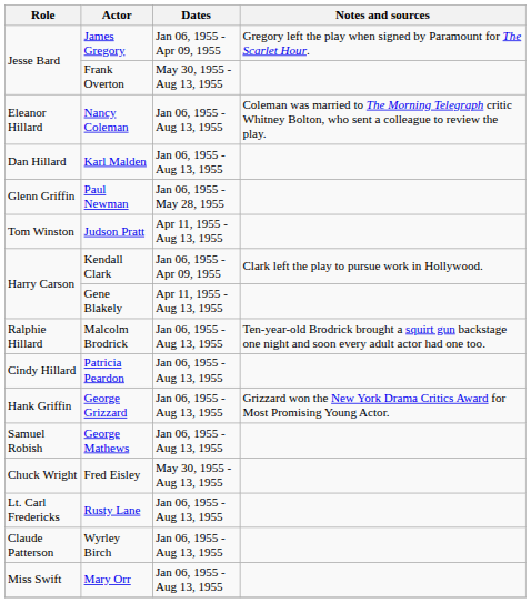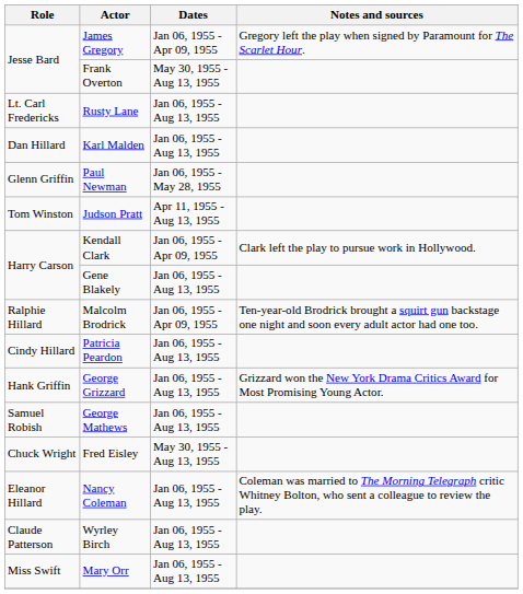 <table class="wikitable sortable plainrowheaders" style="font-size: 90%">
 <tr>
 <th scope="col">Role</th>
 <th scope="col">Actor</th>
 <th scope="col">Dates</th>
 <th scope="col">Notes and sources</th>
 </tr>
 <tr>
 <td rowspan=2>Jesse Bard</td>
 <td><a href='#'>James Gregory</a></td>
 <td>Jan 06, 1955 - Apr 09, 1955</td>
 <td>Gregory left the play when signed by Paramount for <em><a href='#'>The Scarlet Hour</a></em>.</td>
 </tr>
 <tr>
 <td>Frank Overton</td>
 <td>May 30, 1955 - Aug 13, 1955</td>
 <td></td>
 </tr>
 <tr>
-<td>Eleanor Hillard</td>
-<td><a href='#'>Nancy Coleman</a></td>
+<td>Lt. Carl Fredericks</td>
+<td><a href='#'>Rusty Lane</a></td>
 <td>Jan 06, 1955 - Aug 13, 1955</td>
-<td>Coleman was married to <em><a href='#'>The Morning Telegraph</a></em> critic Whitney Bolton, who sent a colleague to review the play.</td>
+<td></td>
 </tr>
 <tr>
 <td>Dan Hillard</td>
 <td><a href='#'>Karl Malden</a></td>
 <td>Jan 06, 1955 - Aug 13, 1955</td>
 <td></td>
 </tr>
 <tr>
 <td>Glenn Griffin</td>
 <td><a href='#'>Paul Newman</a></td>
 <td>Jan 06, 1955 -  May 28, 1955</td>
 <td></td>
 </tr>
 <tr>
 <td>Tom Winston</td>
 <td><a href='#'>Judson Pratt</a></td>
 <td>Apr 11, 1955 - Aug 13, 1955</td>
 <td></td>
 </tr>
 <tr>
 <td rowspan=2>Harry Carson</td>
 <td>Kendall Clark</td>
 <td>Jan 06, 1955 - Apr 09, 1955</td>
 <td>Clark left the play to pursue work in Hollywood.</td>
 </tr>
 <tr>
 <td>Gene Blakely</td>
-<td>Apr 11, 1955 - Aug 13, 1955</td>
+<td>Jan 06, 1955 - Aug 13, 1955</td>
 <td></td>
 </tr>
 <tr>
 <td>Ralphie Hillard</td>
 <td>Malcolm Brodrick</td>
-<td>Jan 06, 1955 - Aug 13, 1955</td>
+<td>Jan 06, 1955 - Apr 09, 1955</td>
 <td>Ten-year-old Brodrick brought a <a href='#'>squirt gun</a> backstage one night and soon every adult actor had one too.</td>
 </tr>
 <tr>
 <td>Cindy Hillard</td>
 <td><a href='#'>Patricia Peardon</a></td>
 <td>Jan 06, 1955 - Aug 13, 1955</td>
 <td></td>
 </tr>
 <tr>
 <td>Hank Griffin</td>
 <td><a href='#'>George Grizzard</a></td>
 <td>Jan 06, 1955 - Aug 13, 1955</td>
 <td>Grizzard won the <a href='#'>New York Drama Critics Award</a> for Most Promising Young Actor.</td>
 </tr>
 <tr>
 <td>Samuel Robish</td>
 <td><a href='#'>George Mathews</a></td>
 <td>Jan 06, 1955 - Aug 13, 1955</td>
 <td></td>
 </tr>
 <tr>
 <td>Chuck Wright</td>
 <td>Fred Eisley</td>
 <td>May 30, 1955 - Aug 13, 1955</td>
 <td></td>
 </tr>
 <tr>
-<td>Lt. Carl Fredericks</td>
-<td><a href='#'>Rusty Lane</a></td>
+<td>Eleanor Hillard</td>
+<td><a href='#'>Nancy Coleman</a></td>
 <td>Jan 06, 1955 - Aug 13, 1955</td>
-<td></td>
+<td>Coleman was married to <em><a href='#'>The Morning Telegraph</a></em> critic Whitney Bolton, who sent a colleague to review the play.</td>
 </tr>
 <tr>
 <td>Claude Patterson</td>
 <td>Wyrley Birch</td>
 <td>Jan 06, 1955 - Aug 13, 1955</td>
 <td></td>
 </tr>
 <tr>
 <td>Miss Swift</td>
 <td><a href='#'>Mary Orr</a></td>
 <td>Jan 06, 1955 - Aug 13, 1955</td>
 <td></td>
 </tr>
 <tr>
 </tr>
 </table>
